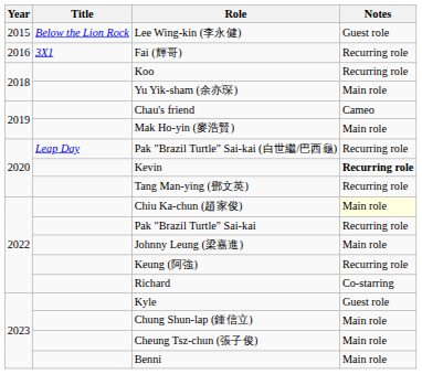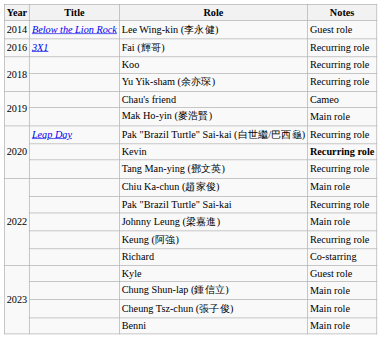 <table class="wikitable">
 <tr>
 <th>Year</th>
 <th>Title</th>
 <th>Role</th>
 <th>Notes</th>
 </tr>
 <tr>
-<td>2015</td>
+<td>2014</td>
 <td><em><a href='#'>Below the Lion Rock</a></em></td>
 <td>Lee Wing-kin (李永健)</td>
 <td>Guest role</td>
 </tr>
 <tr>
 <td>2016</td>
 <td><em><a href='#'>3X1</a></em></td>
 <td>Fai (輝哥)</td>
 <td>Recurring role</td>
 </tr>
 <tr>
 <td rowspan="2">2018</td>
 <td><em></em></td>
 <td>Koo</td>
 <td>Recurring role</td>
 </tr>
 <tr>
 <td><em></em></td>
 <td>Yu Yik-sham (余亦琛)</td>
-<td>Main role</td>
+<td>Recurring role</td>
 </tr>
 <tr>
 <td rowspan="2">2019</td>
 <td><em></em></td>
 <td>Chau's friend</td>
 <td>Cameo</td>
 </tr>
 <tr>
 <td><em></em></td>
 <td>Mak Ho-yin (麥浩賢)</td>
 <td>Main role</td>
 </tr>
 <tr>
 <td rowspan="3">2020</td>
 <td><em><a href='#'>Leap Day</a></em></td>
 <td>Pak "Brazil Turtle" Sai-kai (白世繼/巴西龜)</td>
 <td>Recurring role</td>
 </tr>
 <tr>
 <td><em></em></td>
 <td>Kevin</td>
 <td><strong>Recurring role</strong></td>
 </tr>
 <tr>
 <td><em></em></td>
 <td>Tang Man-ying (鄧文英)</td>
 <td>Recurring role</td>
 </tr>
 <tr>
 <td rowspan="5">2022</td>
 <td><em></em></td>
 <td>Chiu Ka-chun (趙家俊)</td>
-<td style="background: lightyellow;">Main role</td>
+<td>Main role</td>
 </tr>
 <tr>
 <td><em></em></td>
 <td>Pak "Brazil Turtle" Sai-kai</td>
 <td>Recurring role</td>
 </tr>
 <tr>
 <td><em></em></td>
 <td>Johnny Leung (梁嘉進)</td>
 <td>Main role</td>
 </tr>
 <tr>
 <td><em></em></td>
 <td>Keung (阿強)</td>
 <td>Recurring role</td>
 </tr>
 <tr>
 <td><em></em></td>
 <td>Richard</td>
 <td>Co-starring</td>
 </tr>
 <tr>
 <td rowspan="4">2023</td>
 <td><em></em></td>
 <td>Kyle</td>
 <td>Guest role</td>
 </tr>
 <tr>
 <td><em></em></td>
 <td>Chung Shun-lap (鍾信立)</td>
 <td>Main role</td>
 </tr>
 <tr>
 <td><em></em></td>
 <td>Cheung Tsz-chun (張子俊)</td>
 <td>Main role</td>
 </tr>
 <tr>
 <td><em></em></td>
 <td>Benni</td>
 <td>Main role</td>
 </tr>
 </table>
